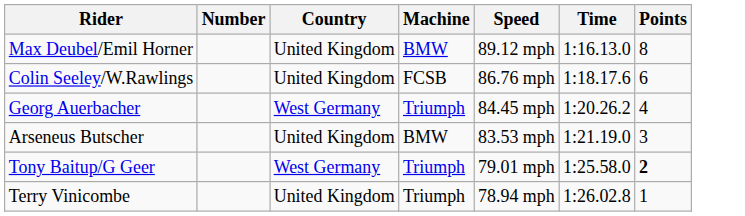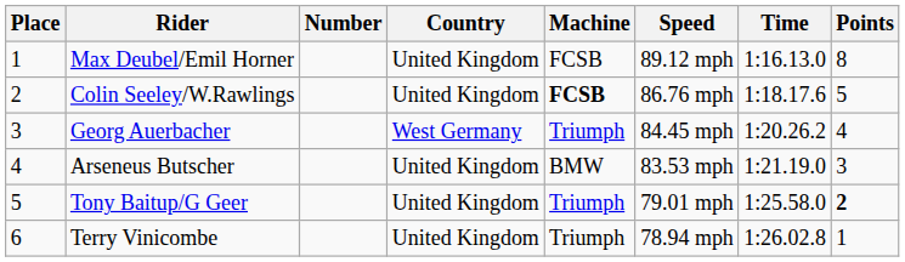 <table class="wikitable" style="font-size: 95%;">
 <tr>
+<th>Place</th>
 <th>Rider</th>
 <th>Number</th>
 <th>Country</th>
 <th>Machine</th>
 <th>Speed</th>
 <th>Time</th>
 <th>Points</th>
 </tr>
 <tr>
+<td>1</td>
 <td> <a href='#'>Max Deubel</a>/Emil Horner</td>
 <td></td>
 <td>United Kingdom</td>
-<td><a href='#'>BMW</a></td>
+<td>FCSB</td>
 <td>89.12 mph</td>
 <td>1:16.13.0</td>
 <td>8</td>
 </tr>
 <tr>
+<td>2</td>
 <td> <a href='#'>Colin Seeley</a>/W.Rawlings</td>
 <td></td>
 <td>United Kingdom</td>
-<td>FCSB</td>
+<td><strong>FCSB</strong></td>
 <td>86.76 mph</td>
 <td>1:18.17.6</td>
-<td>6</td>
+<td>5</td>
 </tr>
 <tr>
+<td>3</td>
 <td> <a href='#'>Georg Auerbacher</a></td>
 <td></td>
 <td><a href='#'>West Germany</a></td>
 <td><a href='#'>Triumph</a></td>
 <td>84.45 mph</td>
 <td>1:20.26.2</td>
 <td>4</td>
 </tr>
 <tr>
+<td>4</td>
 <td> Arseneus Butscher</td>
 <td></td>
 <td>United Kingdom</td>
 <td>BMW</td>
 <td>83.53 mph</td>
 <td>1:21.19.0</td>
 <td>3</td>
 </tr>
 <tr>
+<td>5</td>
 <td> <a href='#'>Tony Baitup/G Geer</a></td>
 <td></td>
-<td><a href='#'>West Germany</a></td>
+<td>United Kingdom</td>
 <td><a href='#'>Triumph</a></td>
 <td>79.01 mph</td>
 <td>1:25.58.0</td>
 <td><strong>2</strong></td>
 </tr>
 <tr>
+<td>6</td>
 <td> Terry Vinicombe</td>
 <td></td>
 <td>United Kingdom</td>
 <td>Triumph</td>
 <td>78.94 mph</td>
 <td>1:26.02.8</td>
 <td>1</td>
 </tr>
 </table>
